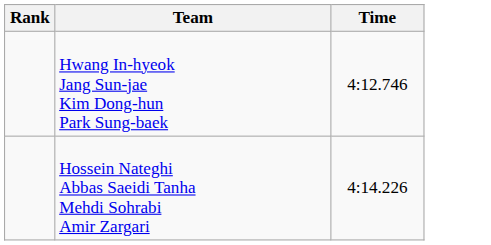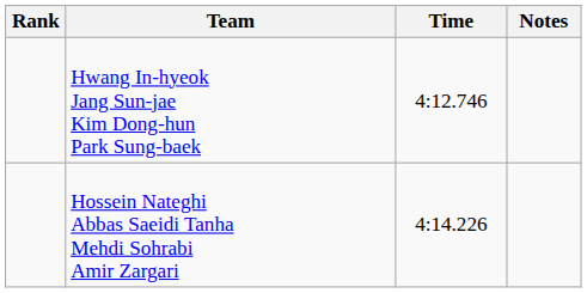 <table class=wikitable style="text-align:center">
 <tr>
 <th width=40>Rank</th>
 <th width=250>Team</th>
 <th width=80>Time</th>
+<th width=50>Notes</th>
 </tr>
 <tr>
 <td></td>
 <td align=left><br><a href='#'>Hwang In-hyeok</a><br><a href='#'>Jang Sun-jae</a><br><a href='#'>Kim Dong-hun</a><br><a href='#'>Park Sung-baek</a></td>
 <td>4:12.746</td>
+<td></td>
 </tr>
 <tr>
 <td></td>
 <td align=left><br><a href='#'>Hossein Nateghi</a><br><a href='#'>Abbas Saeidi Tanha</a><br><a href='#'>Mehdi Sohrabi</a><br><a href='#'>Amir Zargari</a></td>
 <td>4:14.226</td>
+<td></td>
 </tr>
 </table>
